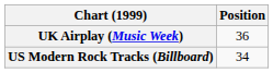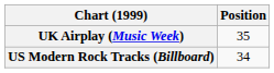 <table class="wikitable plainrowheaders" style="text-align:center">
 <tr>
 <th scope="col">Chart (1999)</th>
 <th scope="col">Position</th>
 </tr>
 <tr>
 <th scope="row">UK Airplay (<em><a href='#'>Music Week</a></em>)</th>
-<td>36</td>
+<td>35</td>
 </tr>
 <tr>
 <th scope="row">US Modern Rock Tracks (<em>Billboard</em>)</th>
 <td>34</td>
 </tr>
 </table>
